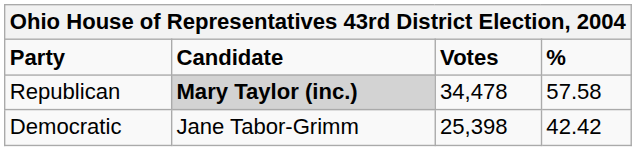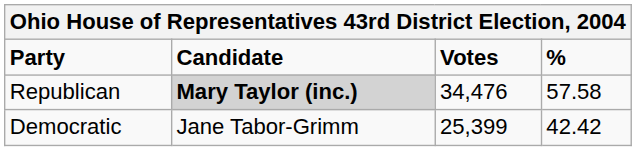 <table class="wikitable">
 <tr>
 <th colspan="4">Ohio House of Representatives 43rd District Election, 2004</th>
 </tr>
 <tr>
 <td><strong>Party</strong></td>
 <td><strong>Candidate</strong></td>
 <td><strong>Votes</strong></td>
 <td><strong>%</strong></td>
 </tr>
 <tr>
 <td>Republican</td>
 <td style="background: lightgrey;"><strong>Mary Taylor (inc.)</strong></td>
-<td>34,478</td>
+<td>34,476</td>
 <td>57.58</td>
 </tr>
 <tr>
 <td>Democratic</td>
 <td>Jane Tabor-Grimm</td>
-<td>25,398</td>
+<td>25,399</td>
 <td>42.42</td>
 </tr>
 </table>
